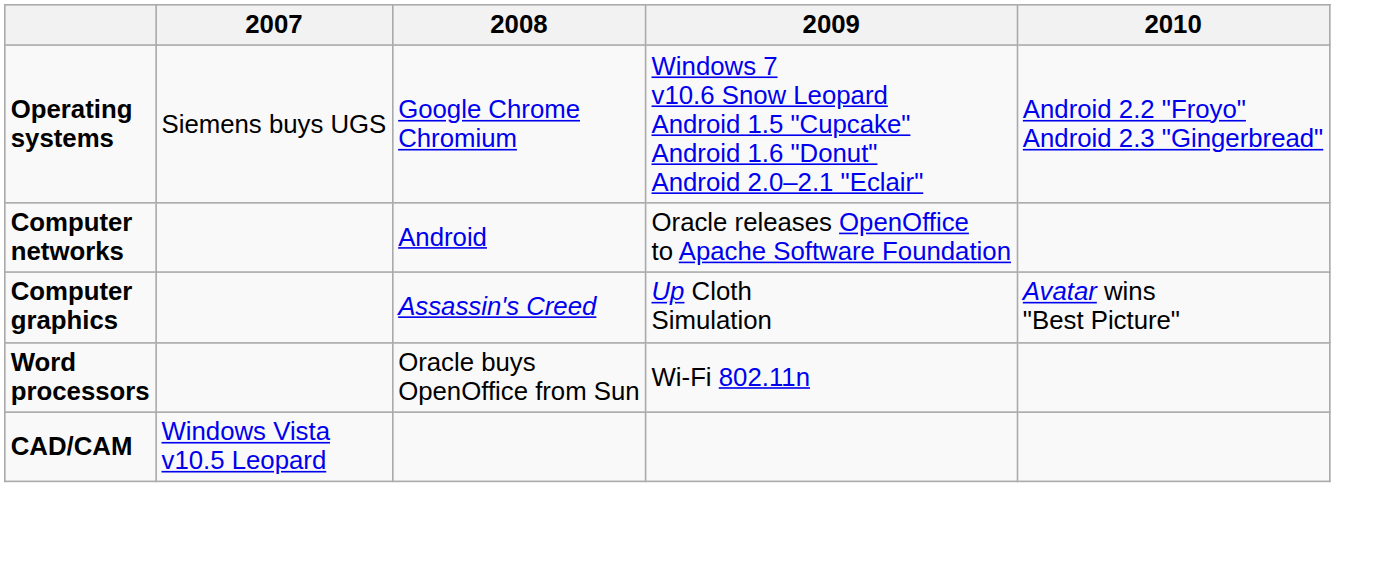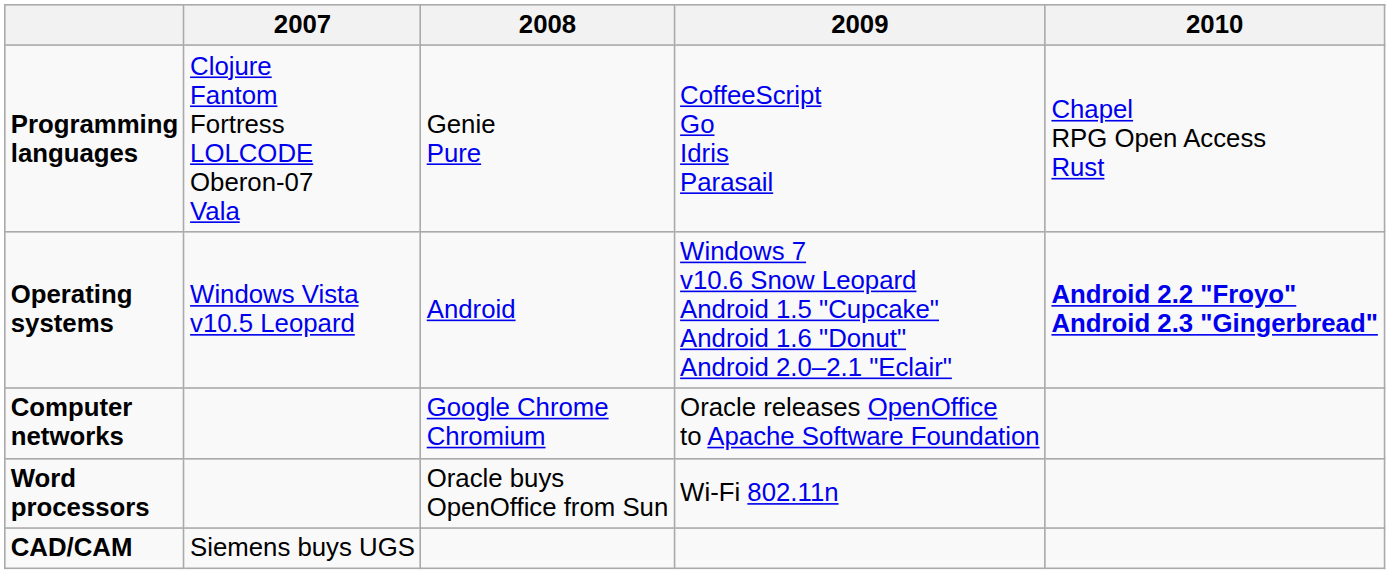 <table class="wikitable">
 <tr>
 <th></th>
 <th>2007</th>
 <th>2008</th>
 <th>2009</th>
 <th>2010</th>
 </tr>
 <tr>
+<td><strong>Programming<br>languages</strong></td>
+<td><a href='#'>Clojure</a><br><a href='#'>Fantom</a><br>Fortress<br><a href='#'>LOLCODE</a><br>Oberon-07<br><a href='#'>Vala</a></td>
+<td>Genie<br><a href='#'>Pure</a></td>
+<td><a href='#'>CoffeeScript</a><br><a href='#'>Go</a><br><a href='#'>Idris</a><br><a href='#'>Parasail</a></td>
+<td><a href='#'>Chapel</a><br>RPG Open Access<br><a href='#'>Rust</a></td>
+</tr>
+<tr>
 <td><strong>Operating<br>systems</strong></td>
-<td>Siemens buys UGS</td>
-<td><a href='#'>Google Chrome</a> <br> <a href='#'>Chromium</a></td>
+<td><a href='#'>Windows Vista</a><br> <a href='#'>v10.5 Leopard</a></td>
+<td><a href='#'>Android</a></td>
 <td><a href='#'>Windows 7</a><br><a href='#'>v10.6 Snow Leopard</a><br><a href='#'>Android 1.5 "Cupcake"</a><br><a href='#'>Android 1.6 "Donut"</a><br> <a href='#'>Android 2.0–2.1 "Eclair"</a></td>
-<td><a href='#'>Android 2.2 "Froyo"</a><br> <a href='#'>Android 2.3 "Gingerbread"</a></td>
+<td><strong><a href='#'>Android 2.2 "Froyo"</a><br> <a href='#'>Android 2.3 "Gingerbread"</a></strong></td>
 </tr>
 <tr>
 <td><strong>Computer<br>networks</strong></td>
 <td></td>
-<td><a href='#'>Android</a></td>
+<td><a href='#'>Google Chrome</a> <br> <a href='#'>Chromium</a></td>
 <td>Oracle releases <a href='#'>OpenOffice</a><br>to <a href='#'>Apache Software Foundation</a></td>
 <td></td>
-</tr>
-<tr>
-<td><strong>Computer<br>graphics</strong></td>
-<td></td>
-<td><em><a href='#'>Assassin's Creed</a></em></td>
-<td><em><a href='#'>Up</a></em> Cloth<br>Simulation</td>
-<td><em><a href='#'>Avatar</a></em> wins<br>"Best Picture"</td>
 </tr>
 <tr>
 <td><strong>Word<br>processors</strong></td>
 <td></td>
 <td>Oracle buys<br>OpenOffice from Sun</td>
 <td>Wi-Fi <a href='#'>802.11n</a></td>
 <td></td>
 </tr>
 <tr>
 <td><strong>CAD/CAM</strong></td>
-<td><a href='#'>Windows Vista</a><br> <a href='#'>v10.5 Leopard</a></td>
+<td>Siemens buys UGS</td>
 <td></td>
 <td></td>
 <td></td>
 </tr>
 </table>
